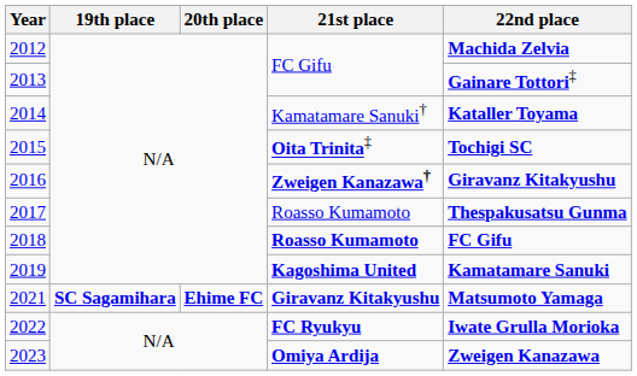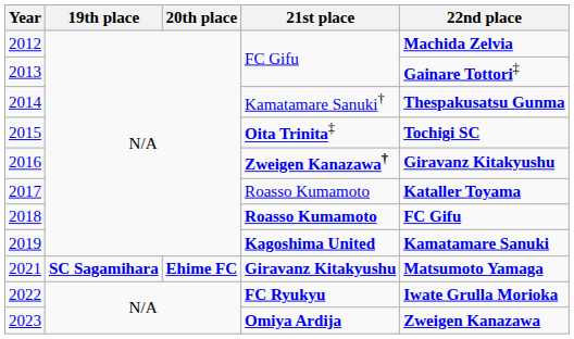 <table class="wikitable">
 <tr>
 <th>Year</th>
 <th>19th place</th>
 <th>20th place</th>
 <th>21st place</th>
 <th>22nd place</th>
 </tr>
 <tr>
 <td><a href='#'>2012</a></td>
 <td rowspan="8" colspan=2 style="text-align:center;">N/A</td>
 <td rowspan="2"><a href='#'>FC Gifu</a></td>
 <td><strong><a href='#'>Machida Zelvia</a></strong></td>
 </tr>
 <tr>
 <td><a href='#'>2013</a></td>
 <td><strong><a href='#'>Gainare Tottori</a></strong><sup>‡</sup></td>
 </tr>
 <tr>
 <td><a href='#'>2014</a></td>
 <td><a href='#'>Kamatamare Sanuki</a><sup>†</sup></td>
-<td><strong><a href='#'>Kataller Toyama</a></strong></td>
+<td><strong><a href='#'>Thespakusatsu Gunma</a></strong></td>
 </tr>
 <tr>
 <td><a href='#'>2015</a></td>
 <td><strong><a href='#'>Oita Trinita</a></strong><sup>‡</sup></td>
 <td><strong><a href='#'>Tochigi SC</a></strong></td>
 </tr>
 <tr>
 <td><a href='#'>2016</a></td>
 <td><strong><a href='#'>Zweigen Kanazawa</a><sup>†</sup></strong></td>
 <td><strong><a href='#'>Giravanz Kitakyushu</a></strong></td>
 </tr>
 <tr>
 <td><a href='#'>2017</a></td>
 <td><a href='#'>Roasso Kumamoto</a></td>
-<td><strong><a href='#'>Thespakusatsu Gunma</a></strong></td>
+<td><strong><a href='#'>Kataller Toyama</a></strong></td>
 </tr>
 <tr>
 <td><a href='#'>2018</a></td>
 <td><strong><a href='#'>Roasso Kumamoto</a></strong></td>
 <td><strong><a href='#'>FC Gifu</a></strong></td>
 </tr>
 <tr>
 <td><a href='#'>2019</a></td>
 <td><strong><a href='#'>Kagoshima United</a></strong></td>
 <td><strong><a href='#'>Kamatamare Sanuki</a></strong></td>
 </tr>
 <tr>
 <td><a href='#'>2021</a></td>
 <td><strong><a href='#'>SC Sagamihara</a></strong></td>
 <td><strong><a href='#'>Ehime FC</a></strong></td>
 <td><strong><a href='#'>Giravanz Kitakyushu</a></strong></td>
 <td><strong><a href='#'>Matsumoto Yamaga</a></strong></td>
 </tr>
 <tr>
 <td><a href='#'>2022</a></td>
 <td rowspan="2" colspan=2 style="text-align:center;">N/A</td>
 <td><strong><a href='#'>FC Ryukyu</a></strong></td>
 <td><strong><a href='#'>Iwate Grulla Morioka</a></strong></td>
 </tr>
 <tr>
 <td><a href='#'>2023</a></td>
 <td><strong><a href='#'>Omiya Ardija</a></strong></td>
 <td><strong><a href='#'>Zweigen Kanazawa</a></strong></td>
 </tr>
 </table>
